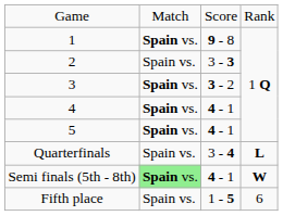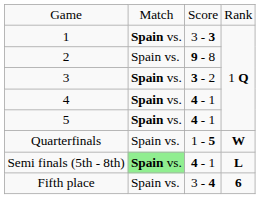 <table class="wikitable">
 <tr>
 <td style="text-align:center;">Game</td>
 <td style="text-align:center;">Match</td>
 <td style="text-align:center;">Score</td>
 <td style="text-align:center;">Rank</td>
 </tr>
 <tr>
 <td style="text-align:center;">1</td>
 <td><strong>Spain</strong> vs. </td>
-<td style="text-align:center;"><strong>9</strong> - 8</td>
+<td style="text-align:center;">3 - <strong>3</strong></td>
 <td rowspan="5" style="text-align:center;">1 <strong>Q</strong></td>
 </tr>
 <tr>
 <td style="text-align:center;">2</td>
 <td>Spain vs. <strong></strong></td>
-<td style="text-align:center;">3 - <strong>3</strong></td>
+<td style="text-align:center;"><strong>9</strong> - 8</td>
 </tr>
 <tr>
 <td style="text-align:center;">3</td>
 <td><strong>Spain</strong> vs. </td>
 <td style="text-align:center;"><strong>3</strong> - 2</td>
 </tr>
 <tr>
 <td style="text-align:center;">4</td>
 <td><strong>Spain</strong> vs. </td>
 <td style="text-align:center;"><strong>4</strong> - 1</td>
 </tr>
 <tr>
 <td style="text-align:center;">5</td>
 <td><strong>Spain</strong> vs. </td>
 <td style="text-align:center;"><strong>4</strong> - 1</td>
 </tr>
 <tr>
 <td style="text-align:center;">Quarterfinals</td>
 <td>Spain vs. <strong></strong></td>
-<td style="text-align:center;">3 - <strong>4</strong></td>
-<td style="text-align:center;"><strong>L</strong></td>
+<td style="text-align:center;">1 - <strong>5</strong></td>
+<td style="text-align:center;"><strong>W</strong></td>
 </tr>
 <tr>
 <td style="text-align:center;">Semi finals (5th - 8th)</td>
 <td style="background: lightgreen;"><strong>Spain</strong> vs. </td>
 <td style="text-align:center;"><strong>4</strong> - 1</td>
-<td style="text-align:center;"><strong>W</strong></td>
+<td style="text-align:center;"><strong>L</strong></td>
 </tr>
 <tr>
 <td style="text-align:center;">Fifth place</td>
 <td>Spain vs. </td>
-<td style="text-align:center;">1 - <strong>5</strong></td>
-<td style="text-align:center;">6</td>
+<td style="text-align:center;">3 - <strong>4</strong></td>
+<td style="text-align:center;"><strong>6</strong></td>
 </tr>
 </table>
